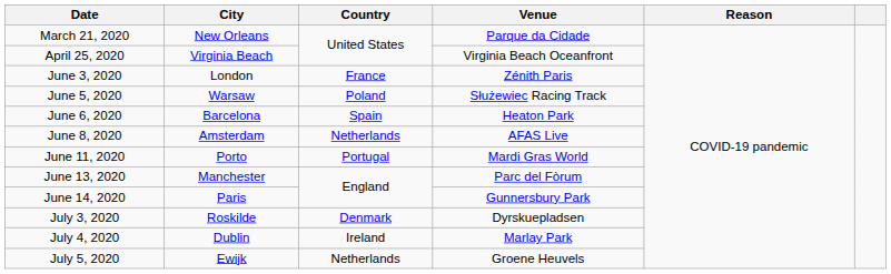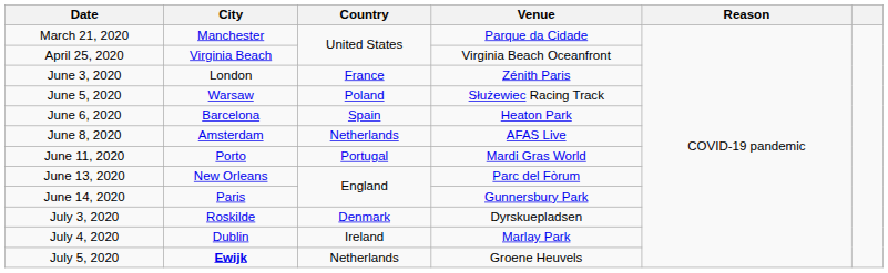 <table class="wikitable plainrowheaders" style="text-align:center;">
 <tr>
 <th scope="col" style="width:12em;">Date</th>
 <th scope="col" style="width:10em;">City</th>
 <th scope="col" style="width:10em;">Country</th>
 <th scope="col" style="width:16em;">Venue</th>
 <th scope="col" style="width:16em;">Reason</th>
 <th scope="col" style="width:2em;"></th>
 </tr>
 <tr>
 <td>March 21, 2020</td>
-<td><a href='#'>New Orleans</a></td>
+<td><a href='#'>Manchester</a></td>
 <td rowspan="2">United States</td>
 <td><a href='#'>Parque da Cidade</a></td>
 <td rowspan="12">COVID-19 pandemic</td>
 <td rowspan="12"></td>
 </tr>
 <tr>
 <td>April 25, 2020</td>
 <td><a href='#'>Virginia Beach</a></td>
 <td>Virginia Beach Oceanfront</td>
 </tr>
 <tr>
 <td>June 3, 2020</td>
 <td>London</td>
 <td><a href='#'>France</a></td>
 <td><a href='#'>Zénith Paris</a></td>
 </tr>
 <tr>
 <td>June 5, 2020</td>
 <td><a href='#'>Warsaw</a></td>
 <td><a href='#'>Poland</a></td>
 <td><a href='#'>Służewiec</a> Racing Track</td>
 </tr>
 <tr>
 <td>June 6, 2020</td>
 <td><a href='#'>Barcelona</a></td>
 <td><a href='#'>Spain</a></td>
 <td><a href='#'>Heaton Park</a></td>
 </tr>
 <tr>
 <td>June 8, 2020</td>
 <td><a href='#'>Amsterdam</a></td>
 <td><a href='#'>Netherlands</a></td>
 <td><a href='#'>AFAS Live</a></td>
 </tr>
 <tr>
 <td>June 11, 2020</td>
 <td><a href='#'>Porto</a></td>
 <td><a href='#'>Portugal</a></td>
 <td><a href='#'>Mardi Gras World</a></td>
 </tr>
 <tr>
 <td>June 13, 2020</td>
-<td><a href='#'>Manchester</a></td>
+<td><a href='#'>New Orleans</a></td>
 <td rowspan="2">England</td>
 <td><a href='#'>Parc del Fòrum</a></td>
 </tr>
 <tr>
 <td>June 14, 2020</td>
 <td><a href='#'>Paris</a></td>
 <td><a href='#'>Gunnersbury Park</a></td>
 </tr>
 <tr>
 <td>July 3, 2020</td>
 <td><a href='#'>Roskilde</a></td>
 <td><a href='#'>Denmark</a></td>
 <td>Dyrskuepladsen</td>
 </tr>
 <tr>
 <td>July 4, 2020</td>
 <td><a href='#'>Dublin</a></td>
 <td>Ireland</td>
 <td><a href='#'>Marlay Park</a></td>
 </tr>
 <tr>
 <td>July 5, 2020</td>
-<td><a href='#'>Ewijk</a></td>
+<td><strong><a href='#'>Ewijk</a></strong></td>
 <td>Netherlands</td>
 <td>Groene Heuvels</td>
 </tr>
 </table>
